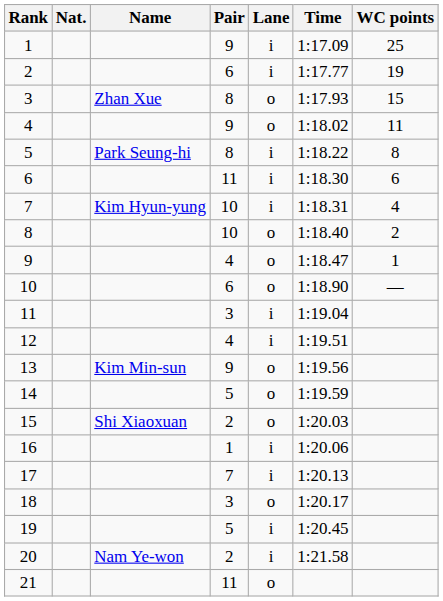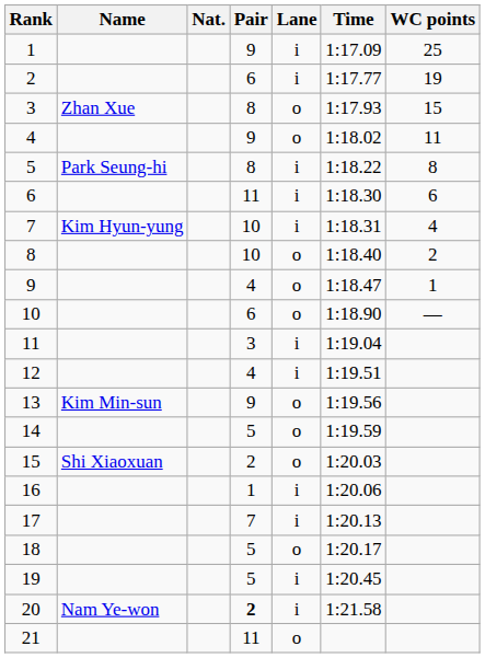 <table class="wikitable sortable" style="text-align:center">
 <tr>
 <th>Rank</th>
+<th>Name</th>
 <th>Nat.</th>
-<th>Name</th>
 <th>Pair</th>
 <th>Lane</th>
 <th>Time</th>
 <th>WC points</th>
 </tr>
 <tr>
 <td>1</td>
+<td align=left></td>
 <td></td>
-<td align=left></td>
 <td>9</td>
 <td>i</td>
 <td>1:17.09</td>
 <td>25</td>
 </tr>
 <tr>
 <td>2</td>
+<td align=left></td>
 <td></td>
-<td align=left></td>
 <td>6</td>
 <td>i</td>
 <td>1:17.77</td>
 <td>19</td>
 </tr>
 <tr>
 <td>3</td>
+<td align=left><a href='#'>Zhan Xue</a></td>
 <td></td>
-<td align=left><a href='#'>Zhan Xue</a></td>
 <td>8</td>
 <td>o</td>
 <td>1:17.93</td>
 <td>15</td>
 </tr>
 <tr>
 <td>4</td>
+<td align=left></td>
 <td></td>
-<td align=left></td>
 <td>9</td>
 <td>o</td>
 <td>1:18.02</td>
 <td>11</td>
 </tr>
 <tr>
 <td>5</td>
+<td align=left><a href='#'>Park Seung-hi</a></td>
 <td></td>
-<td align=left><a href='#'>Park Seung-hi</a></td>
 <td>8</td>
 <td>i</td>
 <td>1:18.22</td>
 <td>8</td>
 </tr>
 <tr>
 <td>6</td>
+<td align=left></td>
 <td></td>
-<td align=left></td>
 <td>11</td>
 <td>i</td>
 <td>1:18.30</td>
 <td>6</td>
 </tr>
 <tr>
 <td>7</td>
+<td align=left><a href='#'>Kim Hyun-yung</a></td>
 <td></td>
-<td align=left><a href='#'>Kim Hyun-yung</a></td>
 <td>10</td>
 <td>i</td>
 <td>1:18.31</td>
 <td>4</td>
 </tr>
 <tr>
 <td>8</td>
+<td align=left></td>
 <td></td>
-<td align=left></td>
 <td>10</td>
 <td>o</td>
 <td>1:18.40</td>
 <td>2</td>
 </tr>
 <tr>
 <td>9</td>
+<td align=left></td>
 <td></td>
-<td align=left></td>
 <td>4</td>
 <td>o</td>
 <td>1:18.47</td>
 <td>1</td>
 </tr>
 <tr>
 <td>10</td>
+<td align=left></td>
 <td></td>
-<td align=left></td>
 <td>6</td>
 <td>o</td>
 <td>1:18.90</td>
 <td>—</td>
 </tr>
 <tr>
 <td>11</td>
+<td align=left></td>
 <td></td>
-<td align=left></td>
 <td>3</td>
 <td>i</td>
 <td>1:19.04</td>
 <td></td>
 </tr>
 <tr>
 <td>12</td>
+<td align=left></td>
 <td></td>
-<td align=left></td>
 <td>4</td>
 <td>i</td>
 <td>1:19.51</td>
 <td></td>
 </tr>
 <tr>
 <td>13</td>
+<td align=left><a href='#'>Kim Min-sun</a></td>
 <td></td>
-<td align=left><a href='#'>Kim Min-sun</a></td>
 <td>9</td>
 <td>o</td>
 <td>1:19.56</td>
 <td></td>
 </tr>
 <tr>
 <td>14</td>
+<td align=left></td>
 <td></td>
-<td align=left></td>
 <td>5</td>
 <td>o</td>
 <td>1:19.59</td>
 <td></td>
 </tr>
 <tr>
 <td>15</td>
+<td align=left><a href='#'>Shi Xiaoxuan</a></td>
 <td></td>
-<td align=left><a href='#'>Shi Xiaoxuan</a></td>
 <td>2</td>
 <td>o</td>
 <td>1:20.03</td>
 <td></td>
 </tr>
 <tr>
 <td>16</td>
+<td align=left></td>
 <td></td>
-<td align=left></td>
 <td>1</td>
 <td>i</td>
 <td>1:20.06</td>
 <td></td>
 </tr>
 <tr>
 <td>17</td>
+<td align=left></td>
 <td></td>
-<td align=left></td>
 <td>7</td>
 <td>i</td>
 <td>1:20.13</td>
 <td></td>
 </tr>
 <tr>
 <td>18</td>
+<td align=left></td>
 <td></td>
-<td align=left></td>
-<td>3</td>
+<td>5</td>
 <td>o</td>
 <td>1:20.17</td>
 <td></td>
 </tr>
 <tr>
 <td>19</td>
+<td align=left></td>
 <td></td>
-<td align=left></td>
 <td>5</td>
 <td>i</td>
 <td>1:20.45</td>
 <td></td>
 </tr>
 <tr>
 <td>20</td>
+<td align=left><a href='#'>Nam Ye-won</a></td>
 <td></td>
-<td align=left><a href='#'>Nam Ye-won</a></td>
-<td>2</td>
+<td><strong>2</strong></td>
 <td>i</td>
 <td>1:21.58</td>
 <td></td>
 </tr>
 <tr>
 <td>21</td>
+<td align=left></td>
 <td></td>
-<td align=left></td>
 <td>11</td>
 <td>o</td>
 <td></td>
 <td></td>
 </tr>
 </table>
